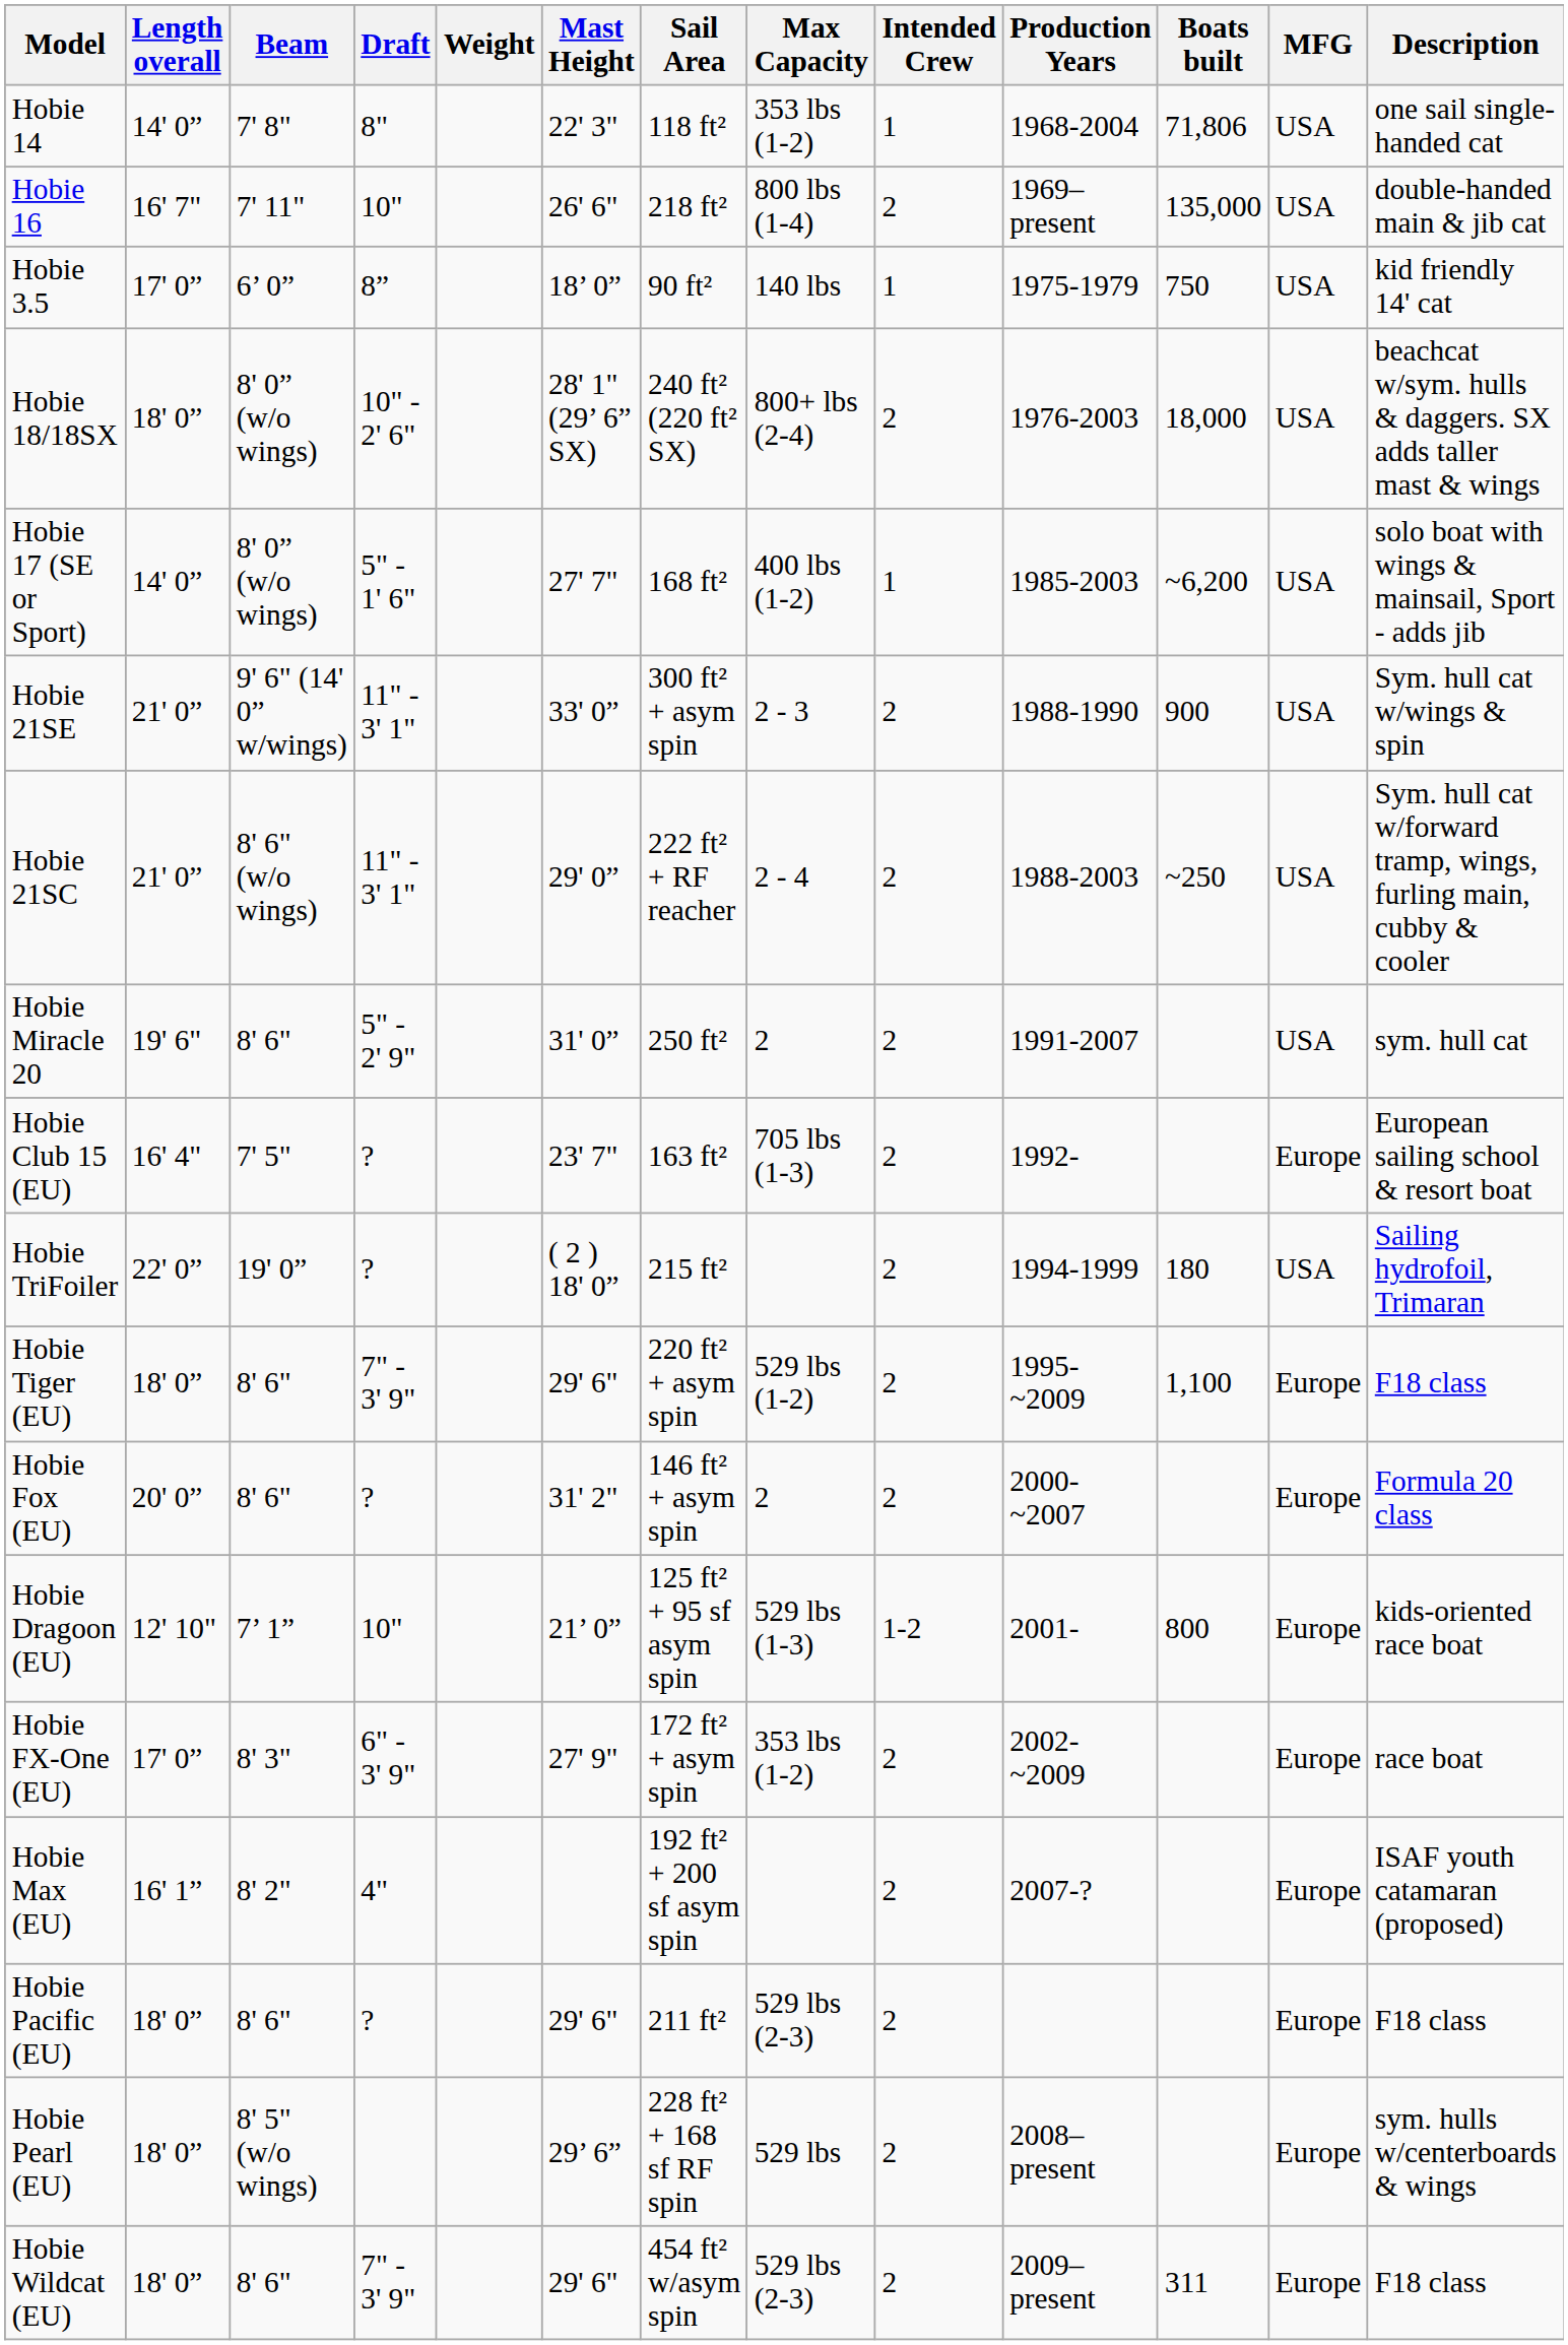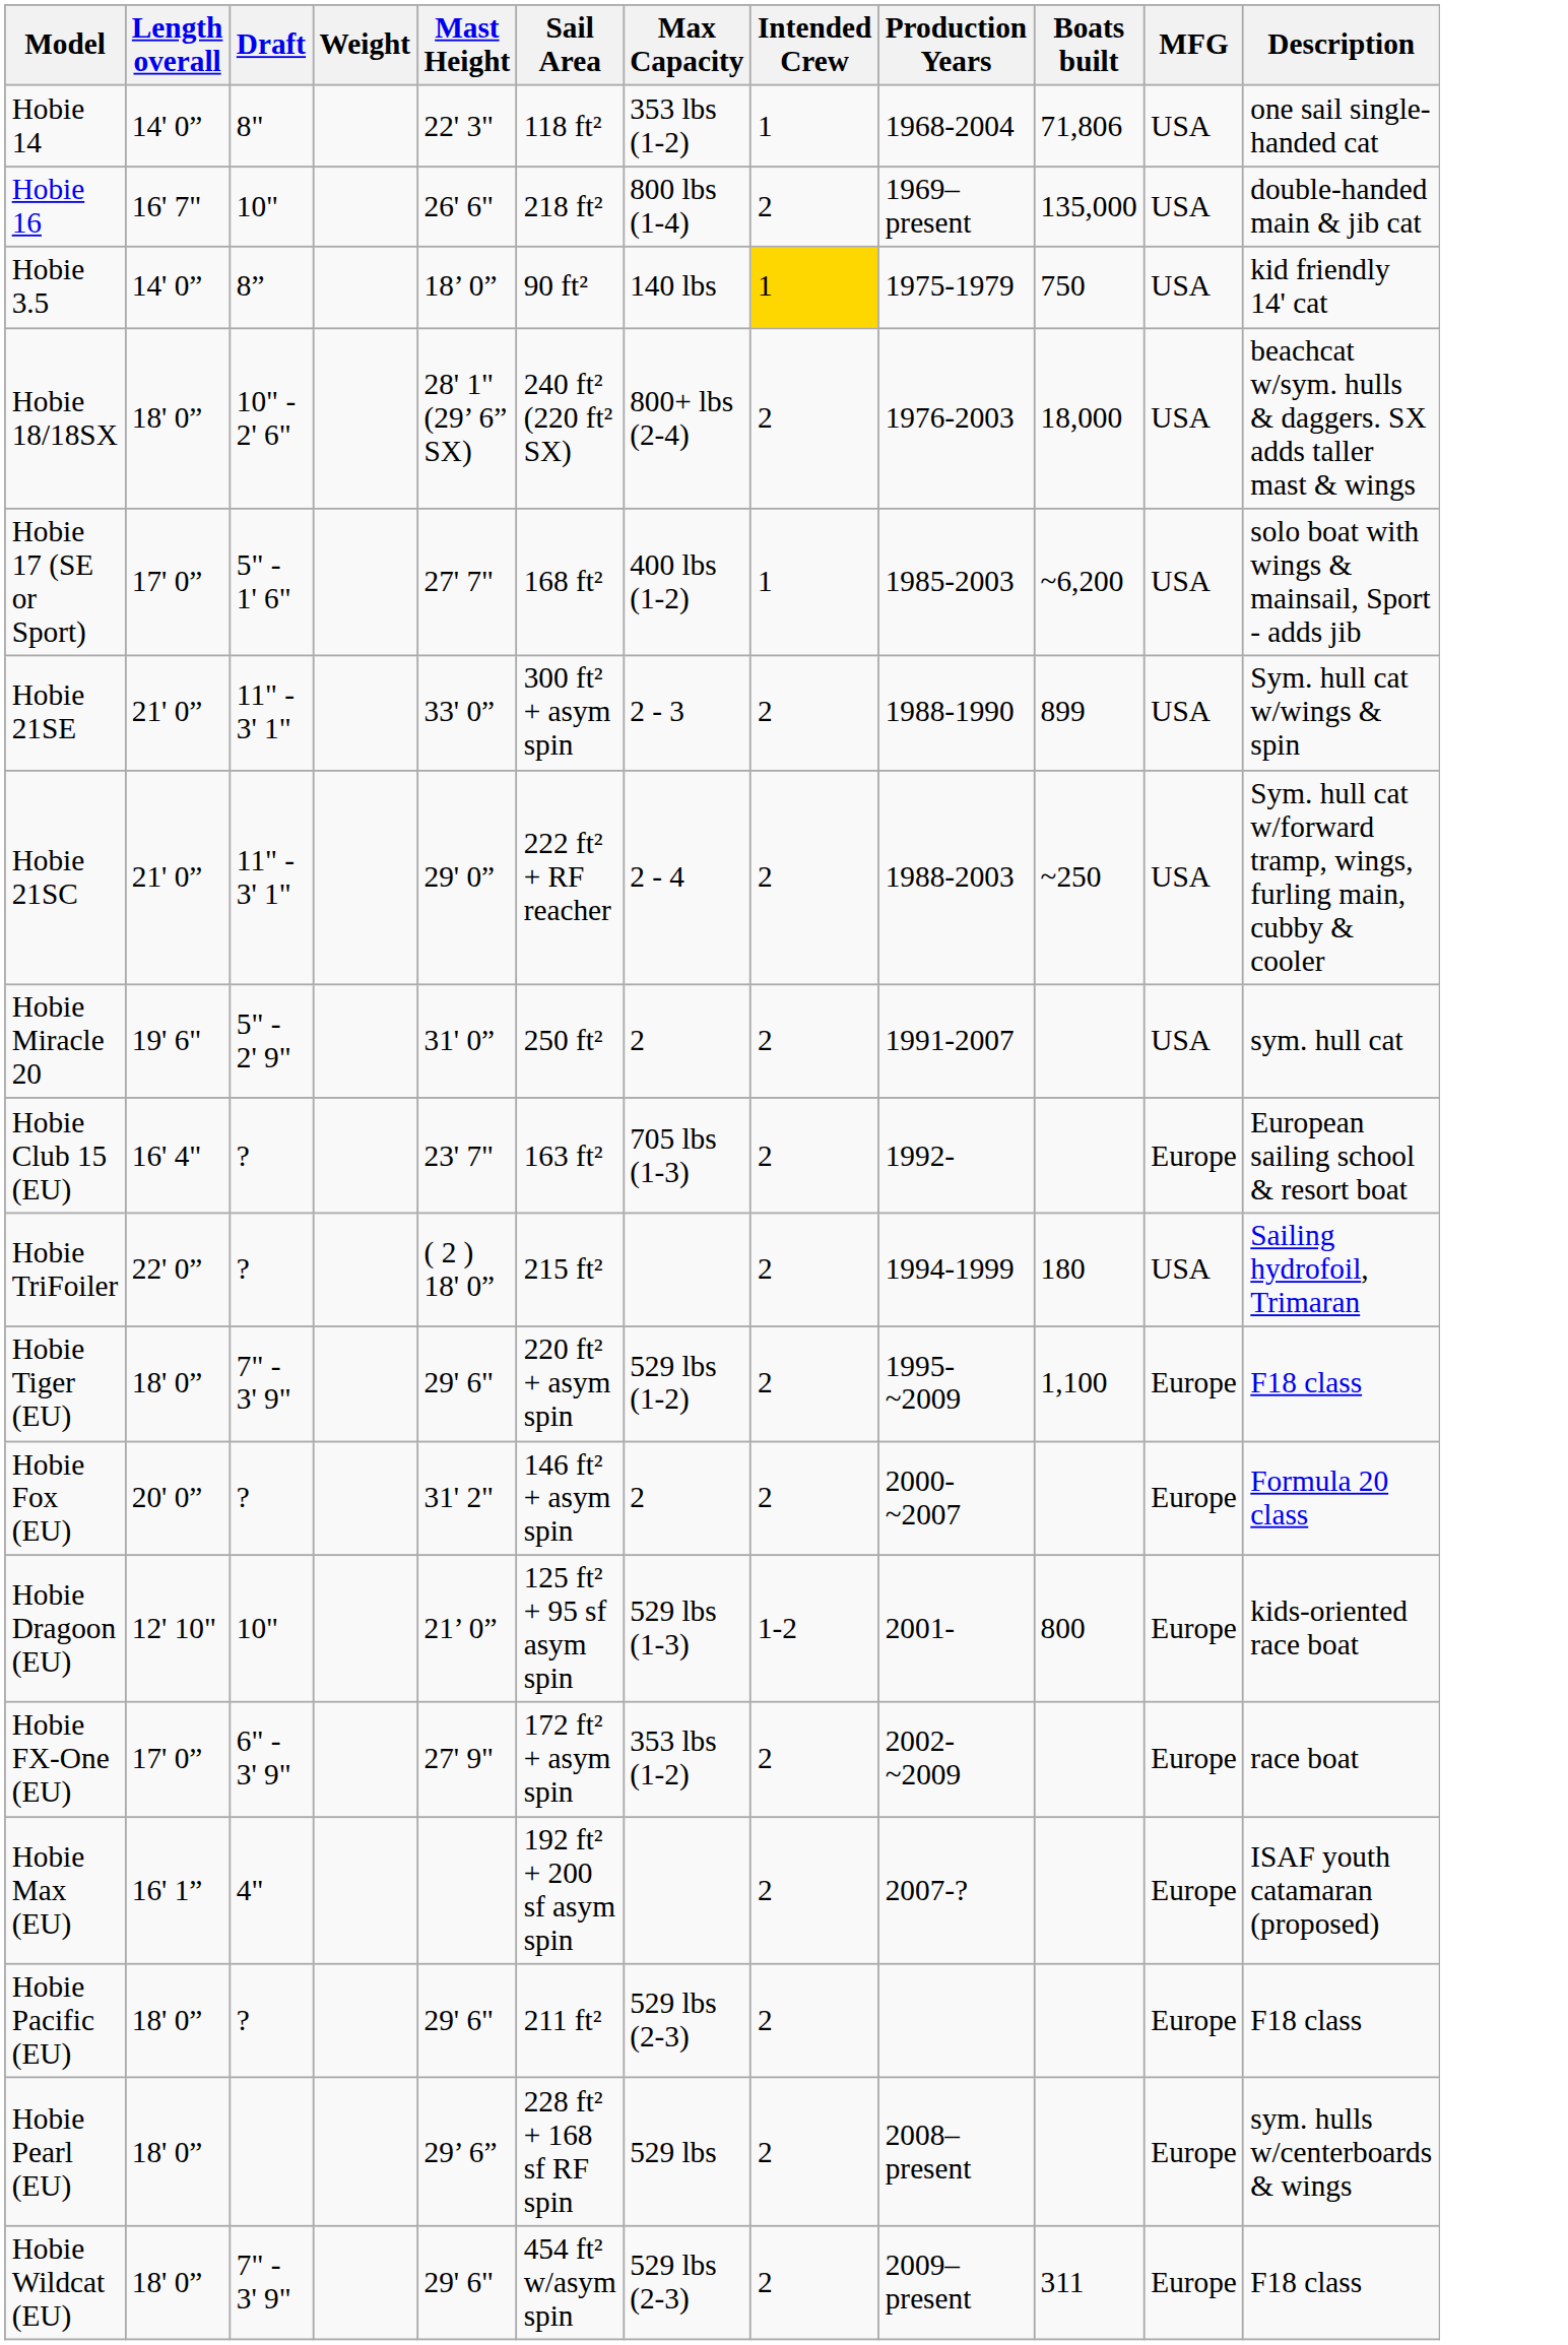 <table class=wikitable align=center>
 <tr>
 <th>Model</th>
 <th><a href='#'>Length overall</a></th>
-<th><a href='#'>Beam</a></th>
 <th><a href='#'>Draft</a></th>
 <th>Weight</th>
 <th><a href='#'>Mast</a> Height</th>
 <th>Sail Area</th>
 <th>Max Capacity</th>
 <th>Intended Crew</th>
 <th>Production Years</th>
 <th>Boats built</th>
 <th>MFG</th>
 <th>Description</th>
 </tr>
 <tr>
 <td>Hobie 14</td>
 <td>14' 0”</td>
-<td>7' 8"</td>
 <td>8"</td>
 <td></td>
 <td>22' 3"</td>
 <td>118 ft²</td>
 <td>353 lbs (1-2)</td>
 <td>1</td>
 <td>1968-2004</td>
 <td>71,806</td>
 <td>USA</td>
 <td>one sail single-handed cat</td>
 </tr>
 <tr>
 <td><a href='#'>Hobie 16</a></td>
 <td>16' 7"</td>
-<td>7' 11"</td>
 <td>10"</td>
 <td></td>
 <td>26' 6"</td>
 <td>218 ft²</td>
 <td>800 lbs (1-4)</td>
 <td>2</td>
 <td>1969–present</td>
 <td>135,000</td>
 <td>USA</td>
 <td>double-handed main & jib cat</td>
 </tr>
 <tr>
 <td>Hobie 3.5</td>
-<td>17' 0”</td>
-<td>6’ 0”</td>
+<td>14' 0”</td>
 <td>8”</td>
 <td></td>
 <td>18’ 0”</td>
 <td>90 ft²</td>
 <td>140 lbs</td>
-<td>1</td>
+<td style="background: gold;">1</td>
 <td>1975-1979</td>
 <td>750 </td>
 <td>USA</td>
 <td>kid friendly 14' cat</td>
 </tr>
 <tr>
 <td>Hobie 18/18SX</td>
 <td>18' 0”</td>
-<td>8' 0” (w/o wings)</td>
 <td>10" - 2' 6"</td>
 <td></td>
 <td>28' 1" (29’ 6” SX)</td>
 <td>240 ft² (220 ft² SX)</td>
 <td>800+ lbs (2-4)</td>
 <td>2</td>
 <td>1976-2003</td>
 <td>18,000</td>
 <td>USA</td>
 <td>beachcat w/sym. hulls & daggers. SX adds taller mast & wings</td>
 </tr>
 <tr>
 <td>Hobie 17 (SE or Sport)</td>
-<td>14' 0”</td>
-<td>8' 0” (w/o wings)</td>
+<td>17' 0”</td>
 <td>5" - 1' 6"</td>
 <td></td>
 <td>27' 7"</td>
 <td>168 ft²</td>
 <td>400 lbs (1-2)</td>
 <td>1</td>
 <td>1985-2003</td>
 <td>~6,200 </td>
 <td>USA</td>
 <td>solo boat with wings & mainsail, Sport - adds jib</td>
 </tr>
 <tr>
 <td>Hobie 21SE</td>
 <td>21' 0”</td>
-<td>9' 6" (14' 0” w/wings)</td>
 <td>11" - 3' 1"</td>
 <td></td>
 <td>33' 0”</td>
 <td>300 ft² + asym spin</td>
 <td>2 - 3</td>
 <td>2</td>
 <td>1988-1990</td>
-<td>900</td>
+<td>899</td>
 <td>USA</td>
 <td>Sym. hull cat w/wings & spin</td>
 </tr>
 <tr>
 <td>Hobie 21SC</td>
 <td>21' 0”</td>
-<td>8' 6" (w/o wings)</td>
 <td>11" - 3' 1"</td>
 <td></td>
 <td>29' 0”</td>
 <td>222 ft² + RF reacher</td>
 <td>2 - 4</td>
 <td>2</td>
 <td>1988-2003</td>
 <td>~250</td>
 <td>USA</td>
 <td>Sym. hull cat w/forward tramp, wings, furling main, cubby & cooler</td>
 </tr>
 <tr>
 <td>Hobie Miracle 20</td>
 <td>19' 6"</td>
-<td>8' 6"</td>
 <td>5" - 2' 9"</td>
 <td></td>
 <td>31' 0”</td>
 <td>250 ft²</td>
 <td>2</td>
 <td>2</td>
 <td>1991-2007</td>
 <td></td>
 <td>USA</td>
 <td>sym. hull cat</td>
 </tr>
 <tr>
 <td>Hobie Club 15 (EU)</td>
 <td>16' 4"</td>
-<td>7' 5"</td>
 <td>?</td>
 <td></td>
 <td>23' 7"</td>
 <td>163 ft²</td>
 <td>705 lbs (1-3)</td>
 <td>2</td>
 <td>1992-</td>
 <td></td>
 <td>Europe</td>
 <td>European sailing school & resort boat</td>
 </tr>
 <tr>
 <td>Hobie TriFoiler</td>
 <td>22' 0”</td>
-<td>19' 0”</td>
 <td>?</td>
 <td></td>
 <td>( 2 ) 18' 0”</td>
 <td>215 ft²</td>
 <td></td>
 <td>2</td>
 <td>1994-1999</td>
 <td>180</td>
 <td>USA</td>
 <td><a href='#'>Sailing hydrofoil</a>, <a href='#'>Trimaran</a></td>
 </tr>
 <tr>
 <td>Hobie Tiger (EU)</td>
 <td>18' 0”</td>
-<td>8' 6"</td>
 <td>7" - 3' 9"</td>
 <td></td>
 <td>29' 6"</td>
 <td>220 ft² + asym spin</td>
 <td>529 lbs (1-2)</td>
 <td>2</td>
 <td>1995-~2009</td>
 <td>1,100</td>
 <td>Europe</td>
 <td><a href='#'>F18 class</a></td>
 </tr>
 <tr>
 <td>Hobie Fox (EU)</td>
 <td>20' 0”</td>
-<td>8' 6"</td>
 <td>?</td>
 <td></td>
 <td>31' 2"</td>
 <td>146 ft² + asym spin</td>
 <td>2</td>
 <td>2</td>
 <td>2000-~2007</td>
 <td></td>
 <td>Europe</td>
 <td><a href='#'>Formula 20 class</a></td>
 </tr>
 <tr>
 <td>Hobie Dragoon (EU)</td>
 <td>12' 10"</td>
-<td>7’ 1”</td>
 <td>10"</td>
 <td></td>
 <td>21’ 0”</td>
 <td>125 ft² + 95 sf asym spin</td>
 <td>529 lbs (1-3)</td>
 <td>1-2</td>
 <td>2001-</td>
 <td>800</td>
 <td>Europe</td>
 <td>kids-oriented race boat</td>
 </tr>
 <tr>
 <td>Hobie FX-One (EU)</td>
 <td>17' 0”</td>
-<td>8' 3"</td>
 <td>6" - 3' 9"</td>
 <td></td>
 <td>27' 9"</td>
 <td>172 ft² + asym spin</td>
 <td>353 lbs (1-2)</td>
 <td>2</td>
 <td>2002-~2009</td>
 <td></td>
 <td>Europe</td>
 <td>race boat</td>
 </tr>
 <tr>
 <td>Hobie Max (EU)</td>
 <td>16' 1”</td>
-<td>8' 2"</td>
 <td>4"</td>
 <td></td>
 <td></td>
 <td>192 ft² + 200 sf asym spin</td>
 <td></td>
 <td>2</td>
 <td>2007-?</td>
 <td></td>
 <td>Europe</td>
 <td>ISAF youth catamaran (proposed)</td>
 </tr>
 <tr>
 <td>Hobie Pacific (EU)</td>
 <td>18' 0”</td>
-<td>8' 6"</td>
 <td>?</td>
 <td></td>
 <td>29' 6"</td>
 <td>211 ft²</td>
 <td>529 lbs (2-3)</td>
 <td>2</td>
 <td></td>
 <td></td>
 <td>Europe</td>
 <td>F18 class</td>
 </tr>
 <tr>
 <td>Hobie Pearl (EU)</td>
 <td>18' 0”</td>
-<td>8' 5" (w/o wings)</td>
 <td></td>
 <td></td>
 <td>29’ 6”</td>
 <td>228 ft² + 168 sf RF spin</td>
 <td>529 lbs</td>
 <td>2</td>
 <td>2008–present</td>
 <td></td>
 <td>Europe</td>
 <td>sym. hulls w/centerboards & wings</td>
 </tr>
 <tr>
 <td>Hobie Wildcat (EU)</td>
 <td>18' 0”</td>
-<td>8' 6"</td>
 <td>7" - 3' 9"</td>
 <td></td>
 <td>29' 6"</td>
 <td>454 ft² w/asym spin</td>
 <td>529 lbs (2-3)</td>
 <td>2</td>
 <td>2009–present</td>
 <td>311</td>
 <td>Europe</td>
 <td>F18 class</td>
 </tr>
 </table>
